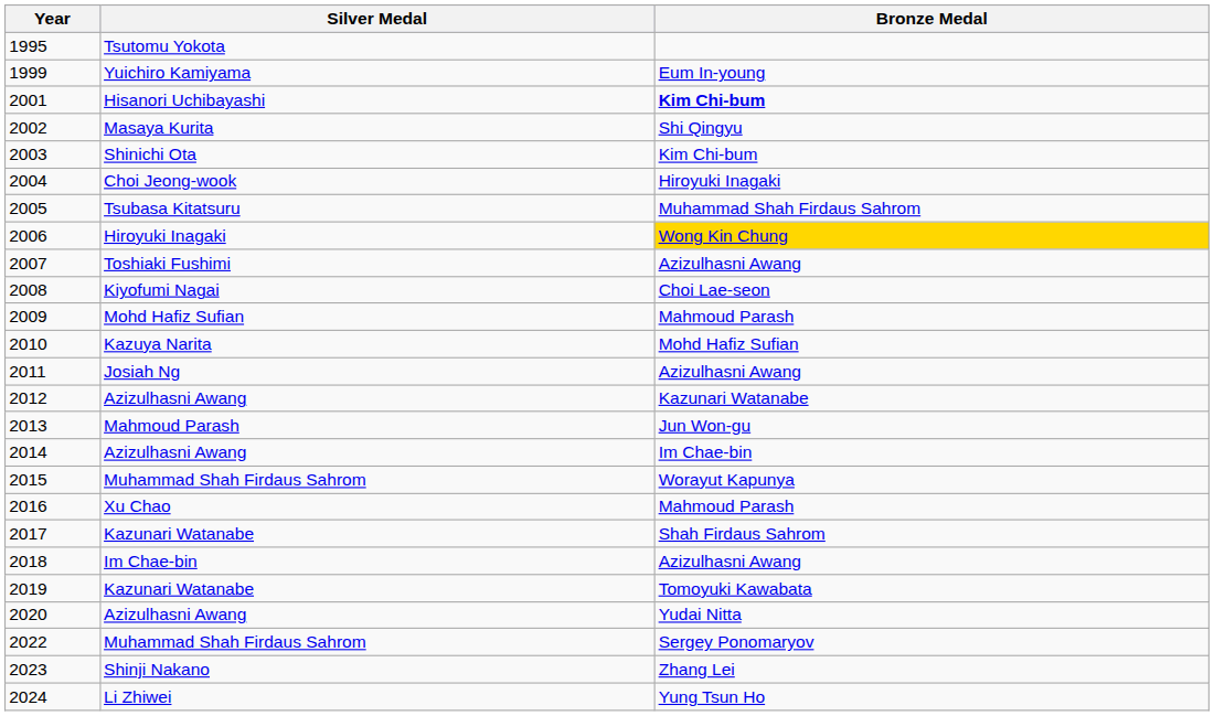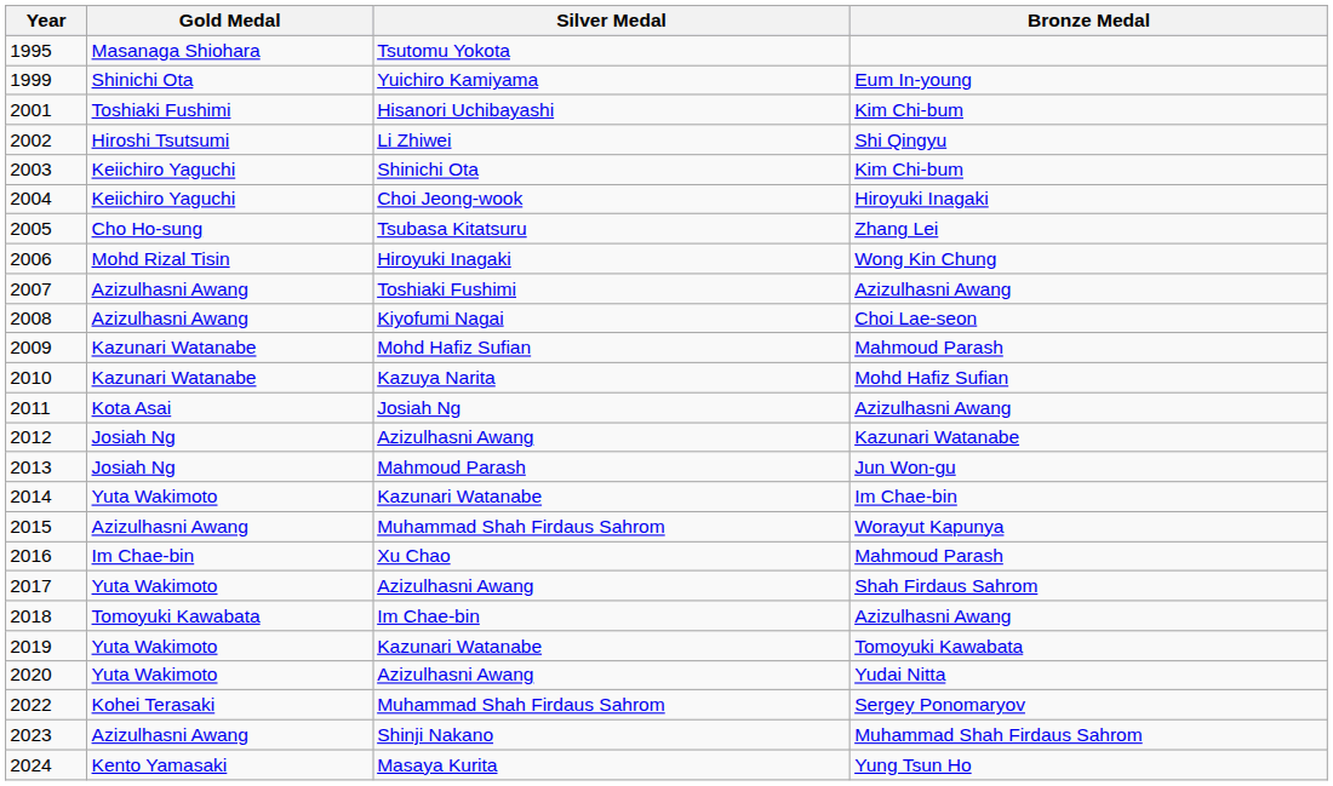 <table class=wikitable style="font-size:90%" width="80%">
 <tr style="background:#ccccff;">
 <th>Year</th>
+<th> <strong>Gold Medal</strong></th>
 <th> <strong>Silver Medal</strong></th>
 <th> <strong>Bronze Medal</strong></th>
 </tr>
 <tr>
 <td>1995</td>
+<td> <a href='#'>Masanaga Shiohara</a></td>
 <td> <a href='#'>Tsutomu Yokota</a></td>
 <td></td>
 </tr>
 <tr>
 <td>1999</td>
+<td> <a href='#'>Shinichi Ota</a></td>
 <td> <a href='#'>Yuichiro Kamiyama</a></td>
 <td> <a href='#'>Eum In-young</a></td>
 </tr>
 <tr>
 <td>2001</td>
+<td> <a href='#'>Toshiaki Fushimi</a></td>
 <td> <a href='#'>Hisanori Uchibayashi</a></td>
-<td><strong> <a href='#'>Kim Chi-bum</a></strong></td>
+<td> <a href='#'>Kim Chi-bum</a></td>
 </tr>
 <tr>
 <td>2002</td>
-<td> <a href='#'>Masaya Kurita</a></td>
+<td> <a href='#'>Hiroshi Tsutsumi</a></td>
+<td> <a href='#'>Li Zhiwei</a></td>
 <td> <a href='#'>Shi Qingyu</a></td>
 </tr>
 <tr>
 <td>2003</td>
+<td> <a href='#'>Keiichiro Yaguchi</a></td>
 <td> <a href='#'>Shinichi Ota</a></td>
 <td> <a href='#'>Kim Chi-bum</a></td>
 </tr>
 <tr>
 <td>2004</td>
+<td> <a href='#'>Keiichiro Yaguchi</a></td>
 <td> <a href='#'>Choi Jeong-wook</a></td>
 <td> <a href='#'>Hiroyuki Inagaki</a></td>
 </tr>
 <tr>
 <td>2005</td>
+<td> <a href='#'>Cho Ho-sung</a></td>
 <td> <a href='#'>Tsubasa Kitatsuru</a></td>
-<td> <a href='#'>Muhammad Shah Firdaus Sahrom</a></td>
+<td> <a href='#'>Zhang Lei</a></td>
 </tr>
 <tr>
 <td>2006</td>
+<td> <a href='#'>Mohd Rizal Tisin</a></td>
 <td> <a href='#'>Hiroyuki Inagaki</a></td>
-<td style="background: gold;"> <a href='#'>Wong Kin Chung</a></td>
+<td> <a href='#'>Wong Kin Chung</a></td>
 </tr>
 <tr>
 <td>2007</td>
+<td> <a href='#'>Azizulhasni Awang</a></td>
 <td> <a href='#'>Toshiaki Fushimi</a></td>
 <td> <a href='#'>Azizulhasni Awang</a></td>
 </tr>
 <tr>
 <td>2008</td>
+<td> <a href='#'>Azizulhasni Awang</a></td>
 <td> <a href='#'>Kiyofumi Nagai</a></td>
 <td> <a href='#'>Choi Lae-seon</a></td>
 </tr>
 <tr>
 <td>2009</td>
+<td> <a href='#'>Kazunari Watanabe</a></td>
 <td> <a href='#'>Mohd Hafiz Sufian</a></td>
 <td> <a href='#'>Mahmoud Parash</a></td>
 </tr>
 <tr>
 <td>2010</td>
+<td> <a href='#'>Kazunari Watanabe</a></td>
 <td> <a href='#'>Kazuya Narita</a></td>
 <td> <a href='#'>Mohd Hafiz Sufian</a></td>
 </tr>
 <tr>
 <td>2011</td>
+<td> <a href='#'>Kota Asai</a></td>
 <td> <a href='#'>Josiah Ng</a></td>
 <td> <a href='#'>Azizulhasni Awang</a></td>
 </tr>
 <tr>
 <td>2012</td>
+<td> <a href='#'>Josiah Ng</a></td>
 <td> <a href='#'>Azizulhasni Awang</a></td>
 <td> <a href='#'>Kazunari Watanabe</a></td>
 </tr>
 <tr>
 <td>2013</td>
+<td> <a href='#'>Josiah Ng</a></td>
 <td> <a href='#'>Mahmoud Parash</a></td>
 <td> <a href='#'>Jun Won-gu</a></td>
 </tr>
 <tr>
 <td>2014</td>
-<td> <a href='#'>Azizulhasni Awang</a></td>
+<td> <a href='#'>Yuta Wakimoto</a></td>
+<td> <a href='#'>Kazunari Watanabe</a></td>
 <td> <a href='#'>Im Chae-bin</a></td>
 </tr>
 <tr>
 <td>2015</td>
+<td> <a href='#'>Azizulhasni Awang</a></td>
 <td> <a href='#'>Muhammad Shah Firdaus Sahrom</a></td>
 <td> <a href='#'>Worayut Kapunya</a></td>
 </tr>
 <tr>
 <td>2016</td>
+<td> <a href='#'>Im Chae-bin</a></td>
 <td> <a href='#'>Xu Chao</a></td>
 <td> <a href='#'>Mahmoud Parash</a></td>
 </tr>
 <tr>
 <td>2017</td>
-<td> <a href='#'>Kazunari Watanabe</a></td>
+<td> <a href='#'>Yuta Wakimoto</a></td>
+<td> <a href='#'>Azizulhasni Awang</a></td>
 <td> <a href='#'>Shah Firdaus Sahrom</a></td>
 </tr>
 <tr>
 <td>2018</td>
+<td> <a href='#'>Tomoyuki Kawabata</a></td>
 <td> <a href='#'>Im Chae-bin</a></td>
 <td> <a href='#'>Azizulhasni Awang</a></td>
 </tr>
 <tr>
 <td>2019</td>
+<td> <a href='#'>Yuta Wakimoto</a></td>
 <td> <a href='#'>Kazunari Watanabe</a></td>
 <td> <a href='#'>Tomoyuki Kawabata</a></td>
 </tr>
 <tr>
 <td>2020</td>
+<td> <a href='#'>Yuta Wakimoto</a></td>
 <td> <a href='#'>Azizulhasni Awang</a></td>
 <td> <a href='#'>Yudai Nitta</a></td>
 </tr>
 <tr>
 <td>2022</td>
+<td> <a href='#'>Kohei Terasaki</a></td>
 <td> <a href='#'>Muhammad Shah Firdaus Sahrom</a></td>
 <td> <a href='#'>Sergey Ponomaryov</a></td>
 </tr>
 <tr>
 <td>2023</td>
+<td> <a href='#'>Azizulhasni Awang</a></td>
 <td> <a href='#'>Shinji Nakano</a></td>
-<td> <a href='#'>Zhang Lei</a></td>
+<td> <a href='#'>Muhammad Shah Firdaus Sahrom</a></td>
 </tr>
 <tr>
 <td>2024</td>
-<td> <a href='#'>Li Zhiwei</a></td>
+<td> <a href='#'>Kento Yamasaki</a></td>
+<td> <a href='#'>Masaya Kurita</a></td>
 <td> <a href='#'>Yung Tsun Ho</a></td>
 </tr>
 </table>
